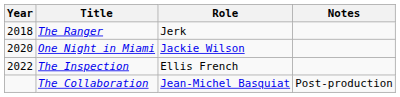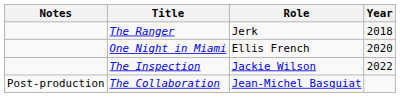 <table class="wikitable sortable">
 <tr>
-<th>Year</th>
+<th class="unsortable">Notes</th>
 <th>Title</th>
 <th>Role</th>
-<th class="unsortable">Notes</th>
-</tr>
-<tr>
-<td>2018</td>
-<td><em><a href='#'>The Ranger</a></em></td>
-<td>Jerk</td>
-<td></td>
-</tr>
-<tr>
-<td>2020</td>
-<td><em><a href='#'>One Night in Miami</a></em></td>
-<td><a href='#'>Jackie Wilson</a></td>
-<td></td>
-</tr>
-<tr>
-<td>2022</td>
-<td><em><a href='#'>The Inspection</a></em></td>
-<td>Ellis French</td>
-<td></td>
+<th>Year</th>
 </tr>
 <tr>
 <td></td>
+<td><em><a href='#'>The Ranger</a></em></td>
+<td>Jerk</td>
+<td>2018</td>
+</tr>
+<tr>
+<td></td>
+<td><em><a href='#'>One Night in Miami</a></em></td>
+<td>Ellis French</td>
+<td>2020</td>
+</tr>
+<tr>
+<td></td>
+<td><em><a href='#'>The Inspection</a></em></td>
+<td><a href='#'>Jackie Wilson</a></td>
+<td>2022</td>
+</tr>
+<tr>
+<td>Post-production</td>
 <td><em><a href='#'>The Collaboration</a></em></td>
 <td><a href='#'>Jean-Michel Basquiat</a></td>
-<td>Post-production</td>
+<td></td>
 </tr>
 </table>
